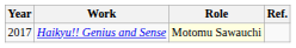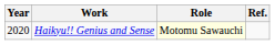 <table class="wikitable sortable plainrowheaders">
 <tr>
 <th scope="col">Year</th>
 <th scope="col">Work</th>
 <th scope="col">Role</th>
 <th scope="col" class="unsortable">Ref.</th>
 </tr>
 <tr>
-<td>2017</td>
+<td>2020</td>
 <td><em><a href='#'>Haikyu!! Genius and Sense</a></em></td>
 <td style="background: lightyellow;">Motomu Sawauchi</td>
 <td></td>
 </tr>
 </table>
